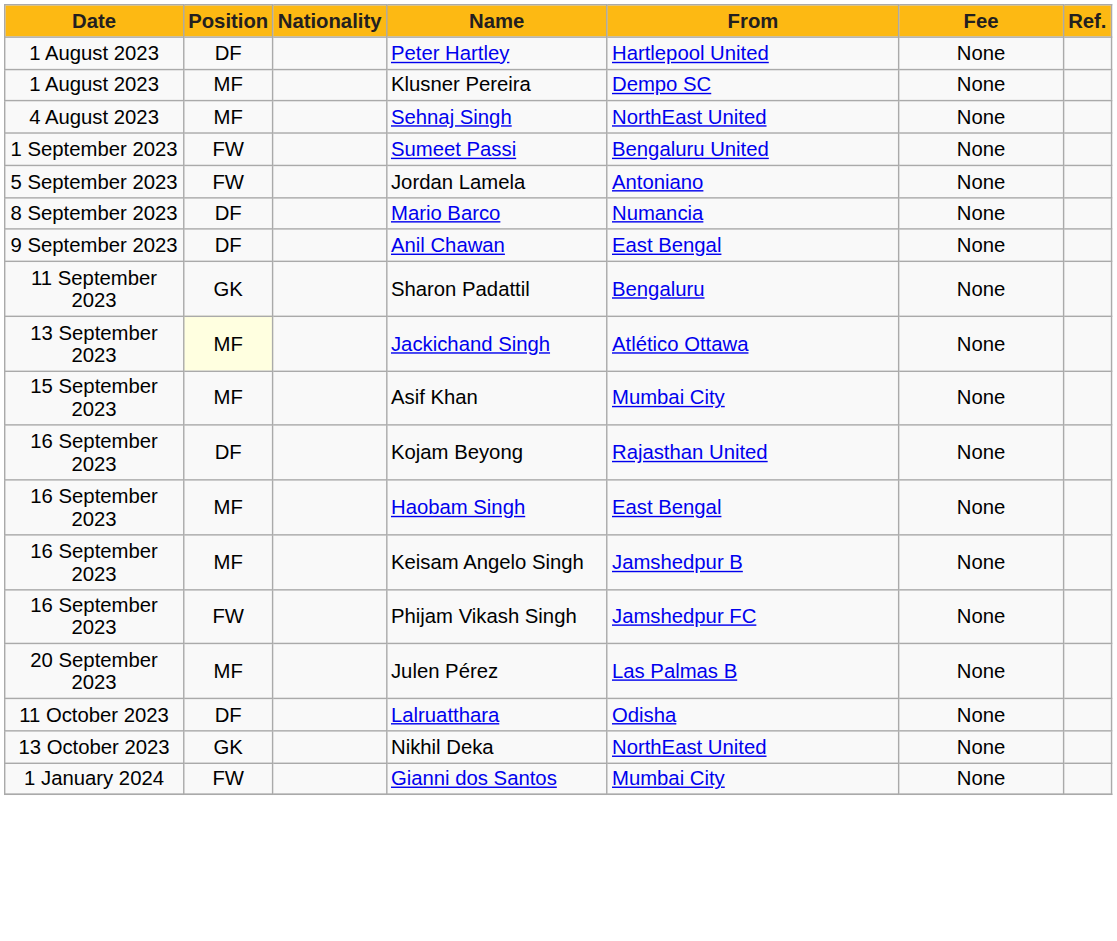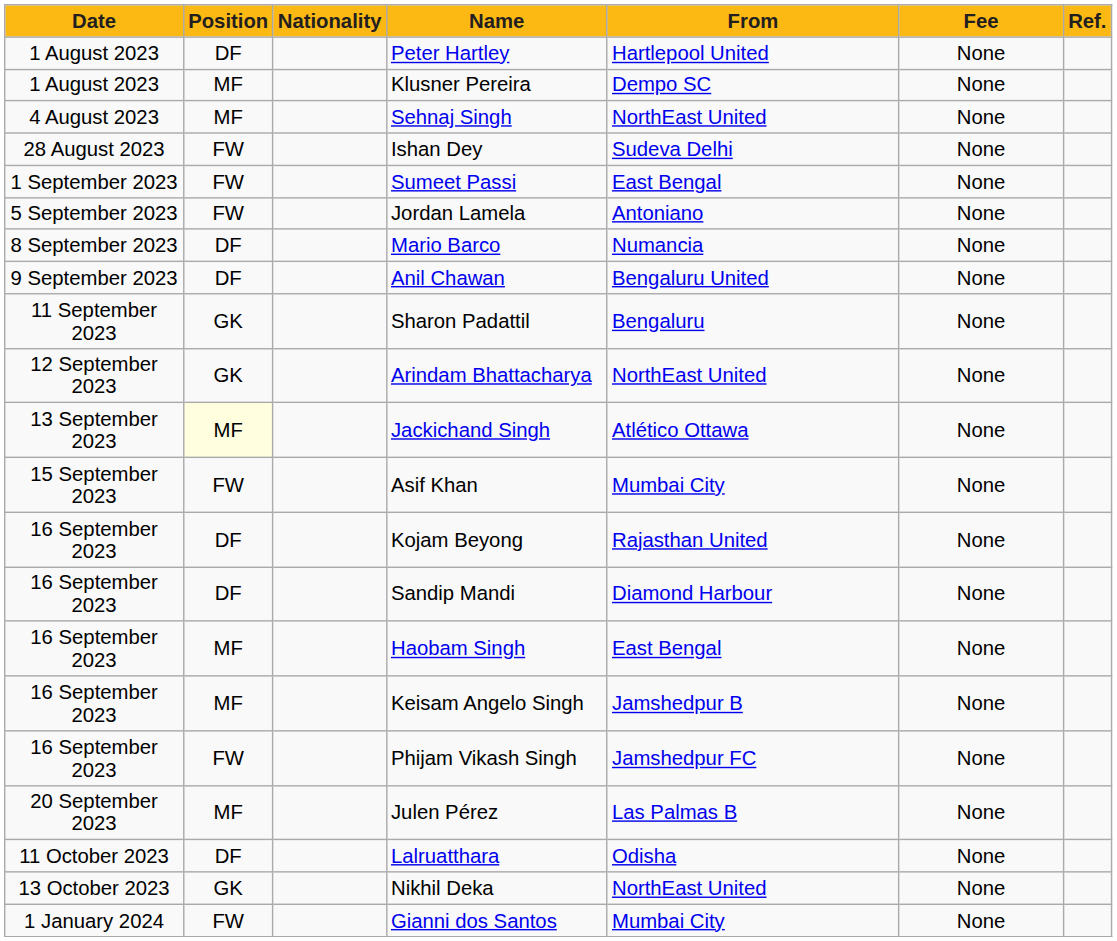 <table class="wikitable"  style="text-align:center; font-size:90%; ">
 <tr>
 <th style="background:#FDB913; color:#231F20; width:120px;">Date</th>
 <th style="background:#FDB913; color:#231F20; width:50px;">Position</th>
 <th style="background:#FDB913; color:#231F20; width:50px;">Nationality</th>
 <th style="background:#FDB913; color:#231F20; width:150px;">Name</th>
 <th style="background:#FDB913; color:#231F20; width:200px;">From</th>
 <th style="background:#FDB913; color:#231F20; width:110px;">Fee</th>
 <th style="background:#FDB913; color:#231F20; width:25px;">Ref.</th>
 </tr>
 <tr>
 <td>1 August 2023</td>
 <td style="text-align:center;">DF</td>
 <td style="text-align:left;"></td>
 <td style="text-align:left;"><a href='#'>Peter Hartley</a></td>
 <td style="text-align:left;"> <a href='#'>Hartlepool United</a></td>
 <td>None</td>
 <td></td>
 </tr>
 <tr>
 <td>1 August 2023</td>
 <td style="text-align:center;">MF</td>
 <td style="text-align:left;"></td>
 <td style="text-align:left;">Klusner Pereira</td>
 <td style="text-align:left;"> <a href='#'>Dempo SC</a></td>
 <td>None</td>
 </tr>
 <tr>
 <td>4 August 2023</td>
 <td style="text-align:center;">MF</td>
 <td style="text-align:left;"></td>
 <td style="text-align:left;"><a href='#'>Sehnaj Singh</a></td>
 <td style="text-align:left;"> <a href='#'>NorthEast United</a></td>
 <td>None</td>
 <td></td>
 </tr>
 <tr>
+<td>28 August 2023</td>
+<td>FW</td>
+<td style="text-align:left;"></td>
+<td style="text-align:left;">Ishan Dey</td>
+<td style="text-align:left;"> <a href='#'>Sudeva Delhi</a></td>
+<td>None</td>
+<td></td>
+</tr>
+<tr>
 <td>1 September 2023</td>
 <td style="text-align:center;">FW</td>
 <td style="text-align:left;"></td>
 <td style="text-align:left;"><a href='#'>Sumeet Passi</a></td>
-<td style="text-align:left;"> <a href='#'>Bengaluru United</a></td>
+<td style="text-align:left;"> <a href='#'>East Bengal</a></td>
 <td>None</td>
 <td></td>
 </tr>
 <tr>
 <td>5 September 2023</td>
 <td style="text-align:center;">FW</td>
 <td style="text-align:left;"></td>
 <td style="text-align:left;">Jordan Lamela</td>
 <td style="text-align:left;"> <a href='#'>Antoniano</a></td>
 <td>None</td>
 <td></td>
 </tr>
 <tr>
 <td>8 September 2023</td>
 <td style="text-align:center;">DF</td>
 <td style="text-align:left;"></td>
 <td style="text-align:left;"><a href='#'>Mario Barco</a></td>
 <td style="text-align:left;"> <a href='#'>Numancia</a></td>
 <td>None</td>
 <td></td>
 </tr>
 <tr>
 <td>9 September 2023</td>
 <td style="text-align:center;">DF</td>
 <td style="text-align:left;"></td>
 <td style="text-align:left;"><a href='#'>Anil Chawan</a></td>
-<td style="text-align:left;"> <a href='#'>East Bengal</a></td>
+<td style="text-align:left;"> <a href='#'>Bengaluru United</a></td>
 <td>None</td>
 <td></td>
 </tr>
 <tr>
 <td>11 September 2023</td>
 <td style="text-align:center;">GK</td>
 <td style="text-align:left;"></td>
 <td style="text-align:left;">Sharon Padattil</td>
 <td style="text-align:left;"> <a href='#'>Bengaluru</a></td>
+<td>None</td>
+<td></td>
+</tr>
+<tr>
+<td>12 September 2023</td>
+<td style="text-align:center;">GK</td>
+<td style="text-align:left;"></td>
+<td style="text-align:left;"><a href='#'>Arindam Bhattacharya</a></td>
+<td style="text-align:left;"> <a href='#'>NorthEast United</a></td>
 <td>None</td>
 <td></td>
 </tr>
 <tr>
 <td>13 September 2023</td>
 <td style="background: lightyellow; text-align:center;">MF</td>
 <td style="text-align:left;"></td>
 <td style="text-align:left;"><a href='#'>Jackichand Singh</a></td>
 <td style="text-align:left;"> <a href='#'>Atlético Ottawa</a></td>
 <td>None</td>
 <td></td>
 </tr>
 <tr>
 <td>15 September 2023</td>
-<td style="text-align:center;">MF</td>
+<td>FW</td>
 <td style="text-align:left;"></td>
 <td style="text-align:left;">Asif Khan</td>
 <td style="text-align:left;"> <a href='#'>Mumbai City</a></td>
 <td>None</td>
 <td></td>
 </tr>
 <tr>
 <td>16 September 2023</td>
 <td style="text-align:center;">DF</td>
 <td style="text-align:left;"></td>
 <td style="text-align:left;">Kojam Beyong</td>
 <td style="text-align:left;"> <a href='#'>Rajasthan United</a></td>
+<td>None</td>
+<td></td>
+</tr>
+<tr>
+<td>16 September 2023</td>
+<td style="text-align:center;">DF</td>
+<td style="text-align:left;"></td>
+<td style="text-align:left;">Sandip Mandi</td>
+<td style="text-align:left;"> <a href='#'>Diamond Harbour</a></td>
 <td>None</td>
 <td></td>
 </tr>
 <tr>
 <td>16 September 2023</td>
 <td style="text-align:center;">MF</td>
 <td style="text-align:left;"></td>
 <td style="text-align:left;"><a href='#'>Haobam Singh</a></td>
 <td style="text-align:left;"> <a href='#'>East Bengal</a></td>
 <td>None</td>
 <td></td>
 </tr>
 <tr>
 <td>16 September 2023</td>
 <td style="text-align:center;">MF</td>
 <td style="text-align:left;"></td>
 <td style="text-align:left;">Keisam Angelo Singh</td>
 <td style="text-align:left;"> <a href='#'>Jamshedpur B</a></td>
 <td>None</td>
 <td></td>
 </tr>
 <tr>
 <td>16 September 2023</td>
 <td>FW</td>
 <td style="text-align:left;"></td>
 <td style="text-align:left;">Phijam Vikash Singh</td>
 <td style="text-align:left;"> <a href='#'>Jamshedpur FC </a></td>
 <td>None</td>
 <td></td>
 </tr>
 <tr>
 <td>20 September 2023</td>
 <td style="text-align:center;">MF</td>
 <td style="text-align:left;"></td>
 <td style="text-align:left;">Julen Pérez</td>
 <td style="text-align:left;"> <a href='#'>Las Palmas B</a></td>
 <td>None</td>
 <td></td>
 </tr>
 <tr>
 <td>11 October 2023</td>
 <td style="text-align:center;">DF</td>
 <td style="text-align:left;"></td>
 <td style="text-align:left;"><a href='#'>Lalruatthara</a></td>
 <td style="text-align:left;"> <a href='#'>Odisha</a></td>
 <td>None</td>
 <td></td>
 </tr>
 <tr>
 <td>13 October 2023</td>
 <td style="text-align:center;">GK</td>
 <td style="text-align:left;"></td>
 <td style="text-align:left;">Nikhil Deka</td>
 <td style="text-align:left;"> <a href='#'>NorthEast United</a></td>
 <td>None</td>
 <td></td>
 </tr>
 <tr>
 <td>1 January 2024</td>
 <td style="text-align:center;">FW</td>
 <td style="text-align:left;"> </td>
 <td style="text-align:left;"><a href='#'>Gianni dos Santos</a></td>
 <td style="text-align:left;"> <a href='#'>Mumbai City</a></td>
 <td>None</td>
 <td></td>
 </tr>
 <tr>
 </tr>
 </table>
